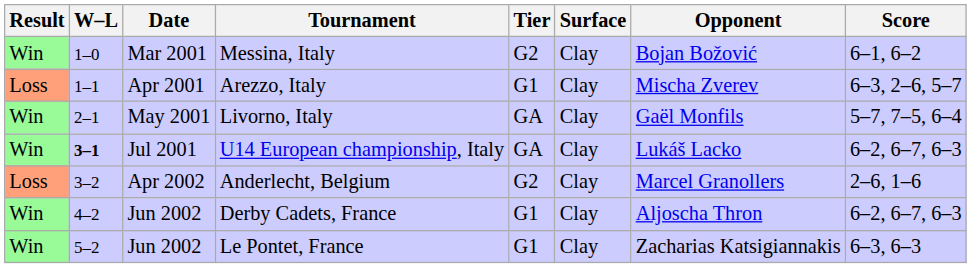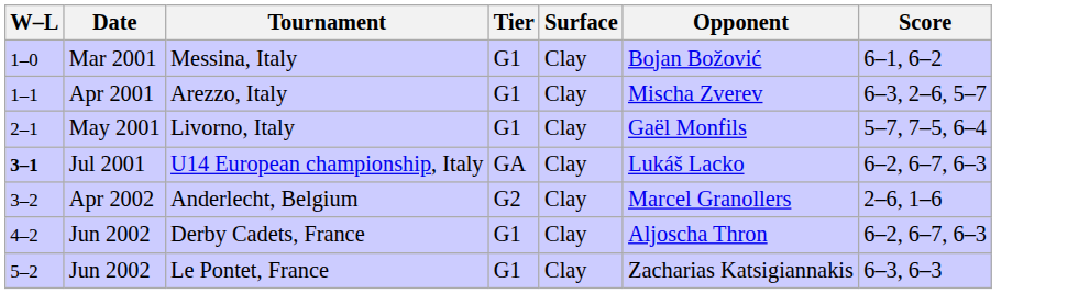 <table class="sortable wikitable">
 <tr>
-<th>Result</th>
 <th class="unsortable">W–L</th>
 <th>Date</th>
 <th>Tournament</th>
 <th>Tier</th>
 <th>Surface</th>
 <th>Opponent</th>
 <th class="unsortable">Score</th>
 </tr>
 <tr bgcolor=ccccff>
-<td bgcolor=98FB98>Win</td>
 <td><small>1–0</small></td>
 <td>Mar 2001</td>
 <td>Messina, Italy</td>
-<td>G2</td>
+<td>G1</td>
 <td>Clay</td>
 <td> <a href='#'>Bojan Božović</a></td>
 <td>6–1, 6–2</td>
 </tr>
 <tr bgcolor=ccccff>
-<td bgcolor=FFA07A>Loss</td>
 <td><small>1–1</small></td>
 <td>Apr 2001</td>
 <td>Arezzo, Italy</td>
 <td>G1</td>
 <td>Clay</td>
 <td> <a href='#'>Mischa Zverev</a></td>
 <td>6–3, 2–6, 5–7</td>
 </tr>
 <tr bgcolor=ccccff>
-<td bgcolor=98FB98>Win</td>
 <td><small>2–1</small></td>
 <td>May 2001</td>
 <td>Livorno, Italy</td>
-<td>GA</td>
+<td>G1</td>
 <td>Clay</td>
 <td> <a href='#'>Gaël Monfils</a></td>
 <td>5–7, 7–5, 6–4</td>
 </tr>
 <tr bgcolor=ccccff>
-<td bgcolor=98FB98>Win</td>
 <td><strong><small>3–1</small></strong></td>
 <td>Jul 2001</td>
 <td><a href='#'>U14 European championship</a>, Italy</td>
 <td>GA</td>
 <td>Clay</td>
 <td> <a href='#'>Lukáš Lacko</a></td>
 <td>6–2, 6–7, 6–3</td>
 </tr>
 <tr bgcolor=ccccff>
-<td bgcolor=FFA07A>Loss</td>
 <td><small>3–2</small></td>
 <td>Apr 2002</td>
 <td>Anderlecht, Belgium</td>
 <td>G2</td>
 <td>Clay</td>
 <td> <a href='#'>Marcel Granollers</a></td>
 <td>2–6, 1–6</td>
 </tr>
 <tr bgcolor=ccccff>
-<td bgcolor=98FB98>Win</td>
 <td><small>4–2</small></td>
 <td>Jun 2002</td>
 <td>Derby Cadets, France</td>
 <td>G1</td>
 <td>Clay</td>
 <td> <a href='#'>Aljoscha Thron</a></td>
 <td>6–2, 6–7, 6–3</td>
 </tr>
 <tr bgcolor=ccccff>
-<td bgcolor=98FB98>Win</td>
 <td><small>5–2</small></td>
 <td>Jun 2002</td>
 <td>Le Pontet, France</td>
 <td>G1</td>
 <td>Clay</td>
 <td> Zacharias Katsigiannakis</td>
 <td>6–3, 6–3</td>
 </tr>
 </table>
